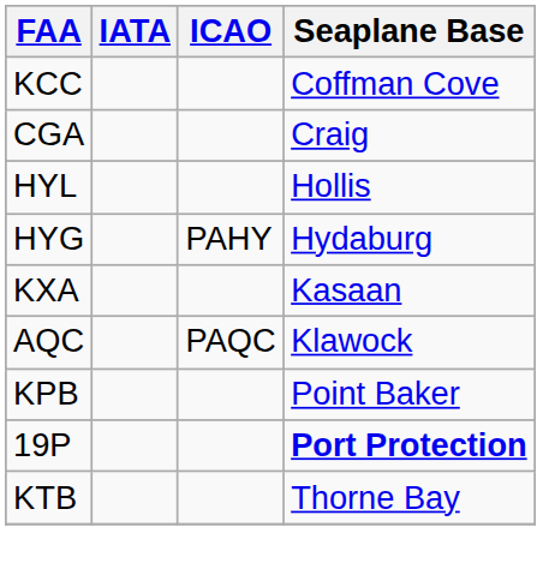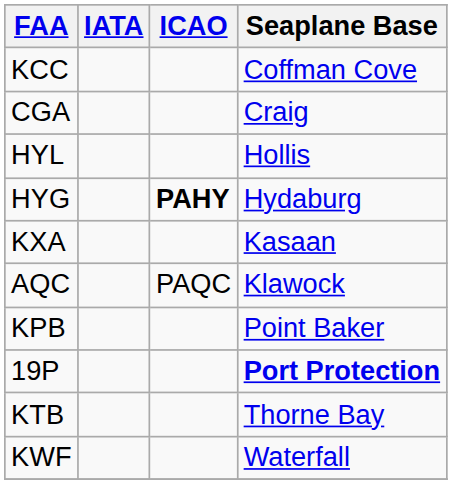 <table class=wikitable>
 <tr>
 <th><a href='#'>FAA</a></th>
 <th><a href='#'>IATA</a></th>
 <th><a href='#'>ICAO</a></th>
 <th>Seaplane Base </th>
 </tr>
 <tr>
 <td>KCC</td>
 <td></td>
 <td></td>
 <td><a href='#'>Coffman Cove</a></td>
 </tr>
 <tr>
 <td>CGA</td>
 <td></td>
 <td></td>
 <td><a href='#'>Craig</a></td>
 </tr>
 <tr>
 <td>HYL</td>
 <td></td>
 <td></td>
 <td><a href='#'>Hollis</a></td>
 </tr>
 <tr>
 <td>HYG</td>
 <td></td>
-<td>PAHY</td>
+<td><strong>PAHY</strong></td>
 <td><a href='#'>Hydaburg</a></td>
 </tr>
 <tr>
 <td>KXA</td>
 <td></td>
 <td></td>
 <td><a href='#'>Kasaan</a></td>
 </tr>
 <tr>
 <td>AQC</td>
 <td></td>
 <td>PAQC</td>
 <td><a href='#'>Klawock</a></td>
 </tr>
 <tr>
 <td>KPB</td>
 <td></td>
 <td></td>
 <td><a href='#'>Point Baker</a></td>
 </tr>
 <tr>
 <td>19P</td>
 <td></td>
 <td></td>
 <td><strong><a href='#'>Port Protection</a></strong></td>
 </tr>
 <tr>
 <td>KTB</td>
 <td></td>
 <td></td>
 <td><a href='#'>Thorne Bay</a></td>
 </tr>
 <tr>
+<td>KWF</td>
+<td></td>
+<td></td>
+<td><a href='#'>Waterfall</a></td>
+</tr>
+<tr>
 </tr>
 </table>
